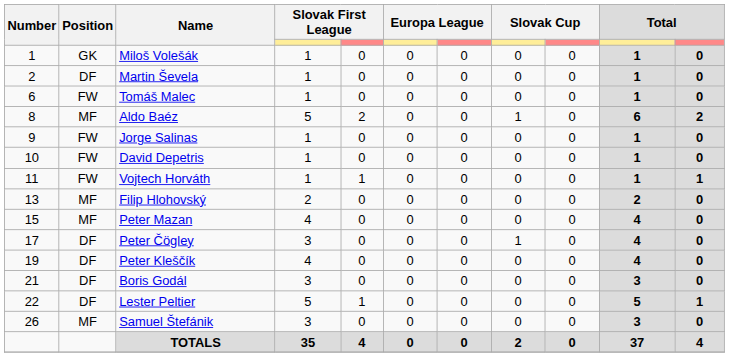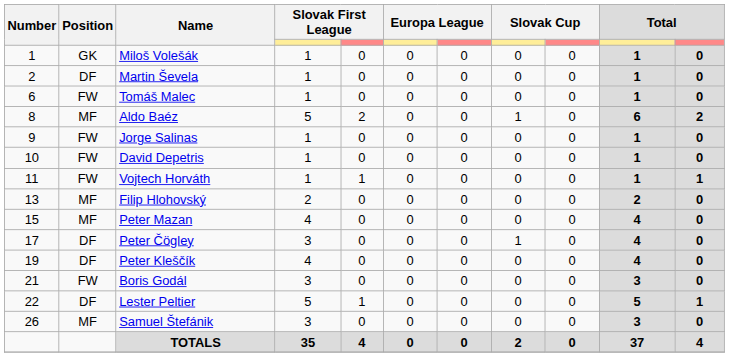 <table class="wikitable" style="font-size: 95%; text-align: center;">
 <tr>
 <th width=40  rowspan="2"  align="center"><strong>Number</strong></th>
 <th width=40  rowspan="2"  align="center"><strong>Position</strong></th>
 <th width=180 rowspan="2"  align="center"><strong>Name</strong></th>
 <th width=120 colspan="2" align="center"><strong>Slovak First League</strong></th>
 <th width=120 colspan="2" align="center"><strong>Europa League</strong></th>
 <th width=120 colspan="2" align="center"><strong>Slovak Cup</strong></th>
 <th width=140 colspan="2" align="center" style="background: #DCDCDC"><strong>Total</strong></th>
 </tr>
 <tr>
 <th style="background: #FFEE99"></th>
 <th style="background: #FF8888"></th>
 <th style="background: #FFEE99"></th>
 <th style="background: #FF8888"></th>
 <th style="background: #FFEE99"></th>
 <th style="background: #FF8888"></th>
 <th style="background: #FFEE99"></th>
 <th style="background: #FF8888"></th>
 </tr>
 <tr>
 <td>1</td>
 <td>GK</td>
 <td style="text-align:left;"> <a href='#'>Miloš Volešák</a></td>
 <td>1</td>
 <td>0</td>
 <td>0</td>
 <td>0</td>
 <td>0</td>
 <td>0</td>
 <th style="background: #DCDCDC"><strong>1</strong></th>
 <th style="background: #DCDCDC"><strong>0</strong></th>
 </tr>
 <tr>
 <td>2</td>
 <td>DF</td>
 <td style="text-align:left;"> <a href='#'>Martin Ševela</a></td>
 <td>1</td>
 <td>0</td>
 <td>0</td>
 <td>0</td>
 <td>0</td>
 <td>0</td>
 <th style="background: #DCDCDC"><strong>1</strong></th>
 <th style="background: #DCDCDC"><strong>0</strong></th>
 </tr>
 <tr>
 <td>6</td>
 <td>FW</td>
 <td style="text-align:left;"> <a href='#'>Tomáš Malec</a></td>
 <td>1</td>
 <td>0</td>
 <td>0</td>
 <td>0</td>
 <td>0</td>
 <td>0</td>
 <th style="background: #DCDCDC"><strong>1</strong></th>
 <th style="background: #DCDCDC"><strong>0</strong></th>
 </tr>
 <tr>
 <td>8</td>
 <td>MF</td>
 <td style="text-align:left;"> <a href='#'>Aldo Baéz</a></td>
 <td>5</td>
 <td>2</td>
 <td>0</td>
 <td>0</td>
 <td>1</td>
 <td>0</td>
 <th style="background: #DCDCDC"><strong>6</strong></th>
 <th style="background: #DCDCDC"><strong>2</strong></th>
 </tr>
 <tr>
 <td>9</td>
 <td>FW</td>
 <td style="text-align:left;"> <a href='#'>Jorge Salinas</a></td>
 <td>1</td>
 <td>0</td>
 <td>0</td>
 <td>0</td>
 <td>0</td>
 <td>0</td>
 <th style="background: #DCDCDC"><strong>1</strong></th>
 <th style="background: #DCDCDC"><strong>0</strong></th>
 </tr>
 <tr>
 <td>10</td>
 <td>FW</td>
 <td style="text-align:left;"> <a href='#'>David Depetris</a></td>
 <td>1</td>
 <td>0</td>
 <td>0</td>
 <td>0</td>
 <td>0</td>
 <td>0</td>
 <th style="background: #DCDCDC"><strong>1</strong></th>
 <th style="background: #DCDCDC"><strong>0</strong></th>
 </tr>
 <tr>
 <td>11</td>
 <td>FW</td>
 <td style="text-align:left;"> <a href='#'>Vojtech Horváth</a></td>
 <td>1</td>
 <td>1</td>
 <td>0</td>
 <td>0</td>
 <td>0</td>
 <td>0</td>
 <th style="background: #DCDCDC"><strong>1</strong></th>
 <th style="background: #DCDCDC"><strong>1</strong></th>
 </tr>
 <tr>
 <td>13</td>
 <td>MF</td>
 <td style="text-align:left;"> <a href='#'>Filip Hlohovský</a></td>
 <td>2</td>
 <td>0</td>
 <td>0</td>
 <td>0</td>
 <td>0</td>
 <td>0</td>
 <th style="background: #DCDCDC"><strong>2</strong></th>
 <th style="background: #DCDCDC"><strong>0</strong></th>
 </tr>
 <tr>
 <td>15</td>
 <td>MF</td>
 <td style="text-align:left;"> <a href='#'>Peter Mazan</a></td>
 <td>4</td>
 <td>0</td>
 <td>0</td>
 <td>0</td>
 <td>0</td>
 <td>0</td>
 <th style="background: #DCDCDC"><strong>4</strong></th>
 <th style="background: #DCDCDC"><strong>0</strong></th>
 </tr>
 <tr>
 <td>17</td>
 <td>DF</td>
 <td style="text-align:left;"> <a href='#'>Peter Čögley</a></td>
 <td>3</td>
 <td>0</td>
 <td>0</td>
 <td>0</td>
 <td>1</td>
 <td>0</td>
 <th style="background: #DCDCDC"><strong>4</strong></th>
 <th style="background: #DCDCDC"><strong>0</strong></th>
 </tr>
 <tr>
 <td>19</td>
 <td>DF</td>
 <td style="text-align:left;"> <a href='#'>Peter Kleščík</a></td>
 <td>4</td>
 <td>0</td>
 <td>0</td>
 <td>0</td>
 <td>0</td>
 <td>0</td>
 <th style="background: #DCDCDC"><strong>4</strong></th>
 <th style="background: #DCDCDC"><strong>0</strong></th>
 </tr>
 <tr>
 <td>21</td>
-<td>DF</td>
+<td>FW</td>
 <td style="text-align:left;"> <a href='#'>Boris Godál</a></td>
 <td>3</td>
 <td>0</td>
 <td>0</td>
 <td>0</td>
 <td>0</td>
 <td>0</td>
 <th style="background: #DCDCDC"><strong>3</strong></th>
 <th style="background: #DCDCDC"><strong>0</strong></th>
 </tr>
 <tr>
 <td>22</td>
 <td>DF</td>
 <td style="text-align:left;"> <a href='#'>Lester Peltier</a></td>
 <td>5</td>
 <td>1</td>
 <td>0</td>
 <td>0</td>
 <td>0</td>
 <td>0</td>
 <th style="background: #DCDCDC"><strong>5</strong></th>
 <th style="background: #DCDCDC"><strong>1</strong></th>
 </tr>
 <tr>
 <td>26</td>
 <td>MF</td>
 <td style="text-align:left;"> <a href='#'>Samuel Štefánik</a></td>
 <td>3</td>
 <td>0</td>
 <td>0</td>
 <td>0</td>
 <td>0</td>
 <td>0</td>
 <th style="background: #DCDCDC"><strong>3</strong></th>
 <th style="background: #DCDCDC"><strong>0</strong></th>
 </tr>
 <tr>
 <td></td>
 <td></td>
 <th style="background: #DCDCDC"><strong>TOTALS</strong></th>
 <th style="background: #DCDCDC"><strong>35</strong></th>
 <th style="background: #DCDCDC"><strong>4</strong></th>
 <th style="background: #DCDCDC"><strong>0</strong></th>
 <th style="background: #DCDCDC"><strong>0</strong></th>
 <th style="background: #DCDCDC"><strong>2</strong></th>
 <th style="background: #DCDCDC"><strong>0</strong></th>
 <th style="background: #DCDCDC"><strong>37</strong></th>
 <th style="background: #DCDCDC"><strong>4</strong></th>
 </tr>
 <tr>
 </tr>
 </table>
